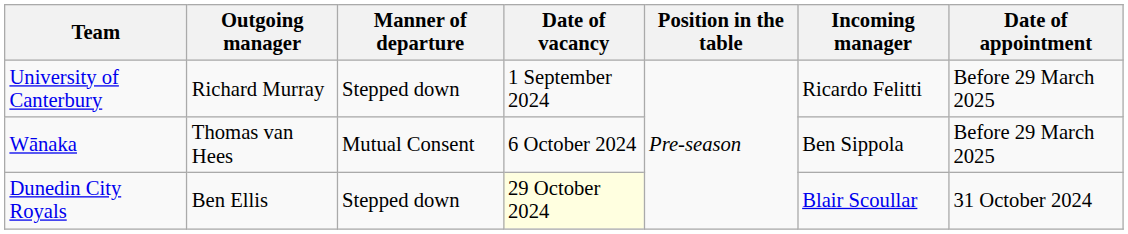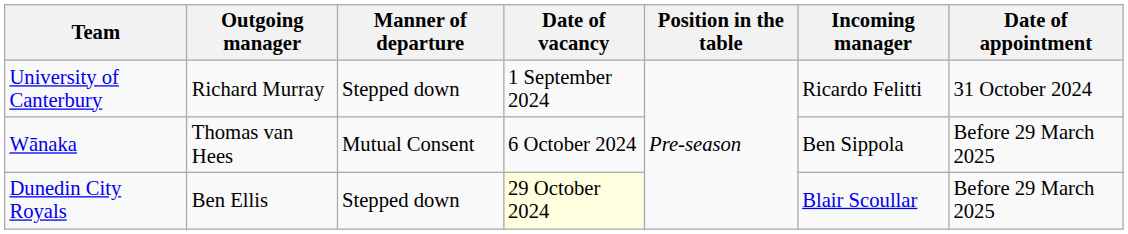 <table class="wikitable">
 <tr>
 <th>Team</th>
 <th>Outgoing manager</th>
 <th>Manner of departure</th>
 <th>Date of vacancy</th>
 <th>Position in the table</th>
 <th>Incoming manager</th>
 <th>Date of appointment</th>
 </tr>
 <tr>
 <td><a href='#'>University of Canterbury</a></td>
 <td> Richard Murray</td>
 <td>Stepped down</td>
 <td>1 September 2024</td>
 <td rowspan="5"><em>Pre-season</em></td>
 <td> Ricardo Felitti</td>
-<td>Before 29 March 2025</td>
+<td>31 October 2024</td>
 </tr>
 <tr>
 <td><a href='#'>Wānaka</a></td>
 <td> Thomas van Hees</td>
 <td>Mutual Consent</td>
 <td>6 October 2024</td>
 <td> Ben Sippola</td>
 <td>Before 29 March 2025</td>
 </tr>
 <tr>
 <td><a href='#'>Dunedin City Royals</a></td>
 <td> Ben Ellis</td>
 <td>Stepped down</td>
 <td style="background: lightyellow;">29 October 2024</td>
 <td> <a href='#'>Blair Scoullar</a></td>
-<td>31 October 2024</td>
+<td>Before 29 March 2025</td>
 </tr>
 </table>
